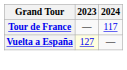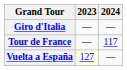 <table class="wikitable plainrowheaders">
 <tr>
 <th>Grand Tour</th>
 <th scope="col">2023</th>
 <th scope="col">2024</th>
+</tr>
+<tr style="text-align:center;">
+<th scope="row"> <a href='#'>Giro d'Italia</a></th>
+<td>—</td>
+<td>—</td>
 </tr>
 <tr style="text-align:center;">
 <th scope="row"> <a href='#'>Tour de France</a></th>
 <td>—</td>
 <td><a href='#'>117</a></td>
 </tr>
 <tr style="text-align:center;">
 <th scope="row"> <a href='#'>Vuelta a España</a></th>
 <td style="background: lightyellow;"><a href='#'>127</a></td>
 <td>—</td>
 </tr>
 </table>
